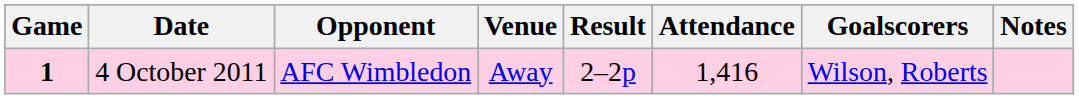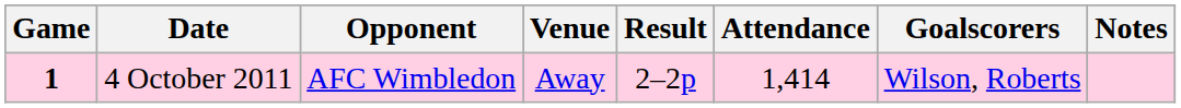 <table class="wikitable" style="text-align:center;">
 <tr>
 <th>Game</th>
 <th>Date</th>
 <th>Opponent</th>
 <th>Venue</th>
 <th>Result</th>
 <th>Attendance</th>
 <th>Goalscorers</th>
 <th>Notes</th>
 </tr>
 <tr style="background: #ffd0e3;">
 <td style="text-align:center;"><strong>1</strong></td>
 <td>4 October 2011</td>
 <td><a href='#'>AFC Wimbledon</a></td>
 <td><a href='#'>Away</a></td>
 <td>2–2<a href='#'>p</a></td>
-<td>1,416</td>
+<td>1,414</td>
 <td><a href='#'>Wilson</a>, <a href='#'>Roberts</a></td>
 <td></td>
 </tr>
 </table>
